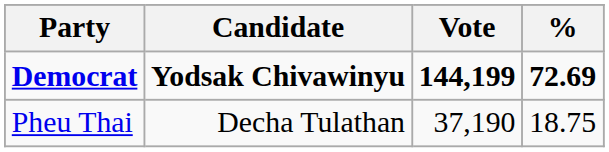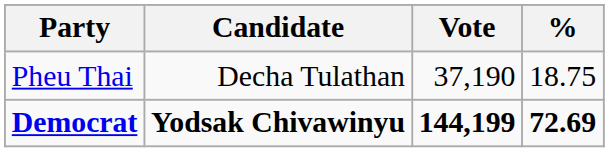 <table class="wikitable" style="text-align:right">
 <tr>
 <th>Party</th>
 <th>Candidate</th>
 <th>Vote</th>
 <th>%</th>
 </tr>
 <tr>
+<td align="left"><a href='#'>Pheu Thai</a></td>
+<td>Decha Tulathan</td>
+<td>37,190</td>
+<td>18.75</td>
+</tr>
+<tr>
 <td align="left"><a href='#'><strong>Democrat</strong></a></td>
 <td><strong>Yodsak Chivawinyu</strong></td>
 <td><strong>144,199</strong></td>
 <td><strong>72.69</strong></td>
 </tr>
-<tr>
-<td align="left"><a href='#'>Pheu Thai</a></td>
-<td>Decha Tulathan</td>
-<td>37,190</td>
-<td>18.75</td>
-</tr>
 </table>
